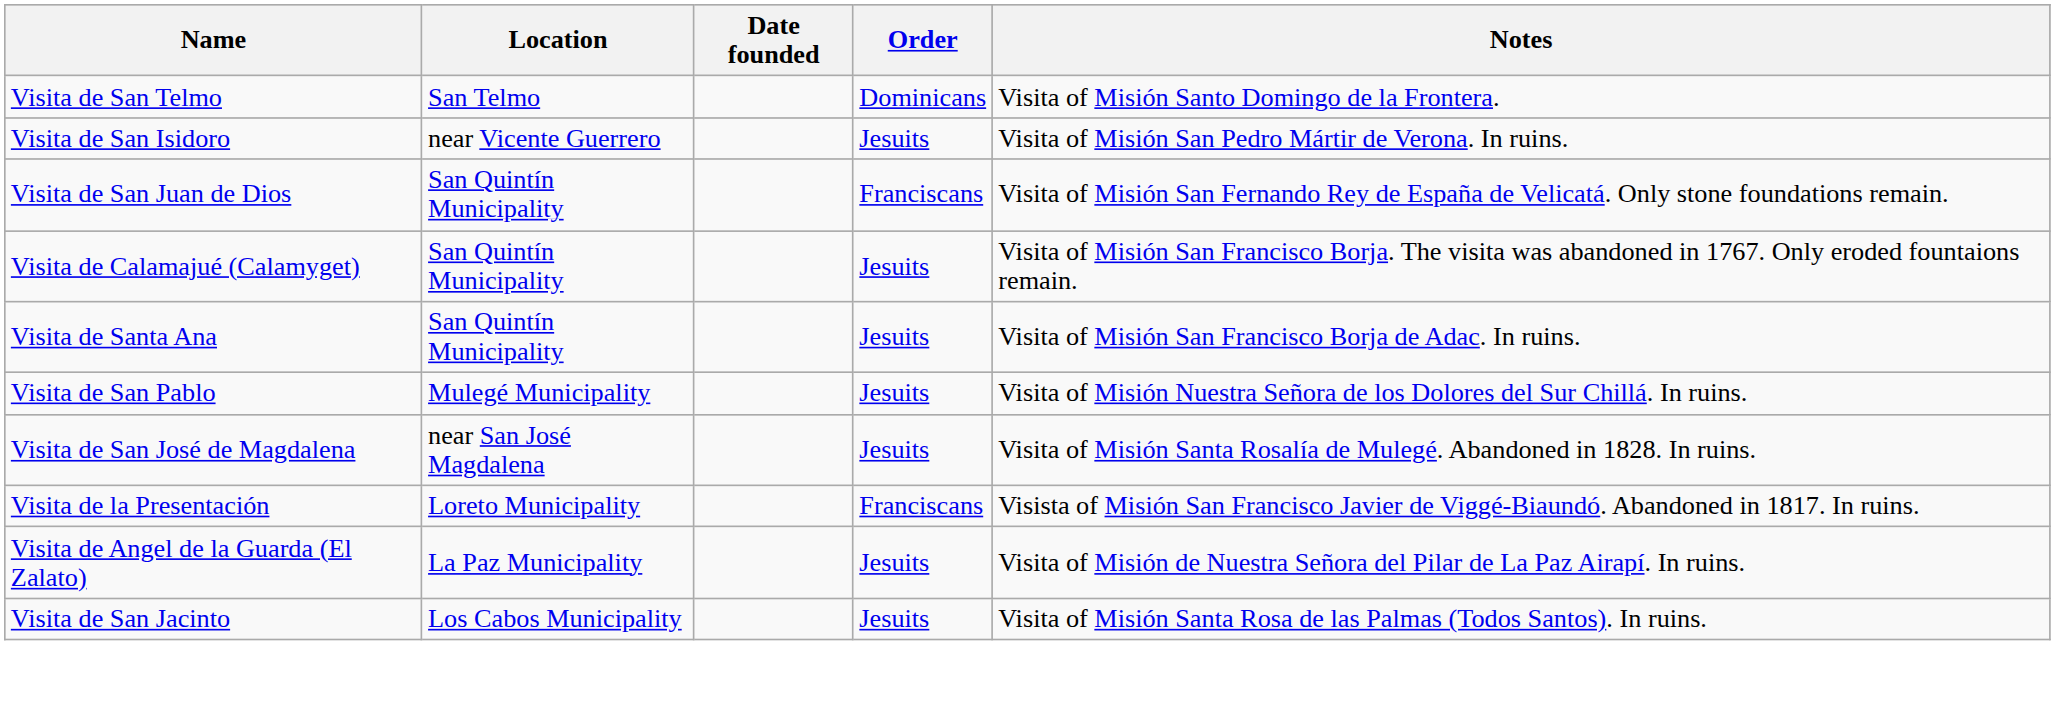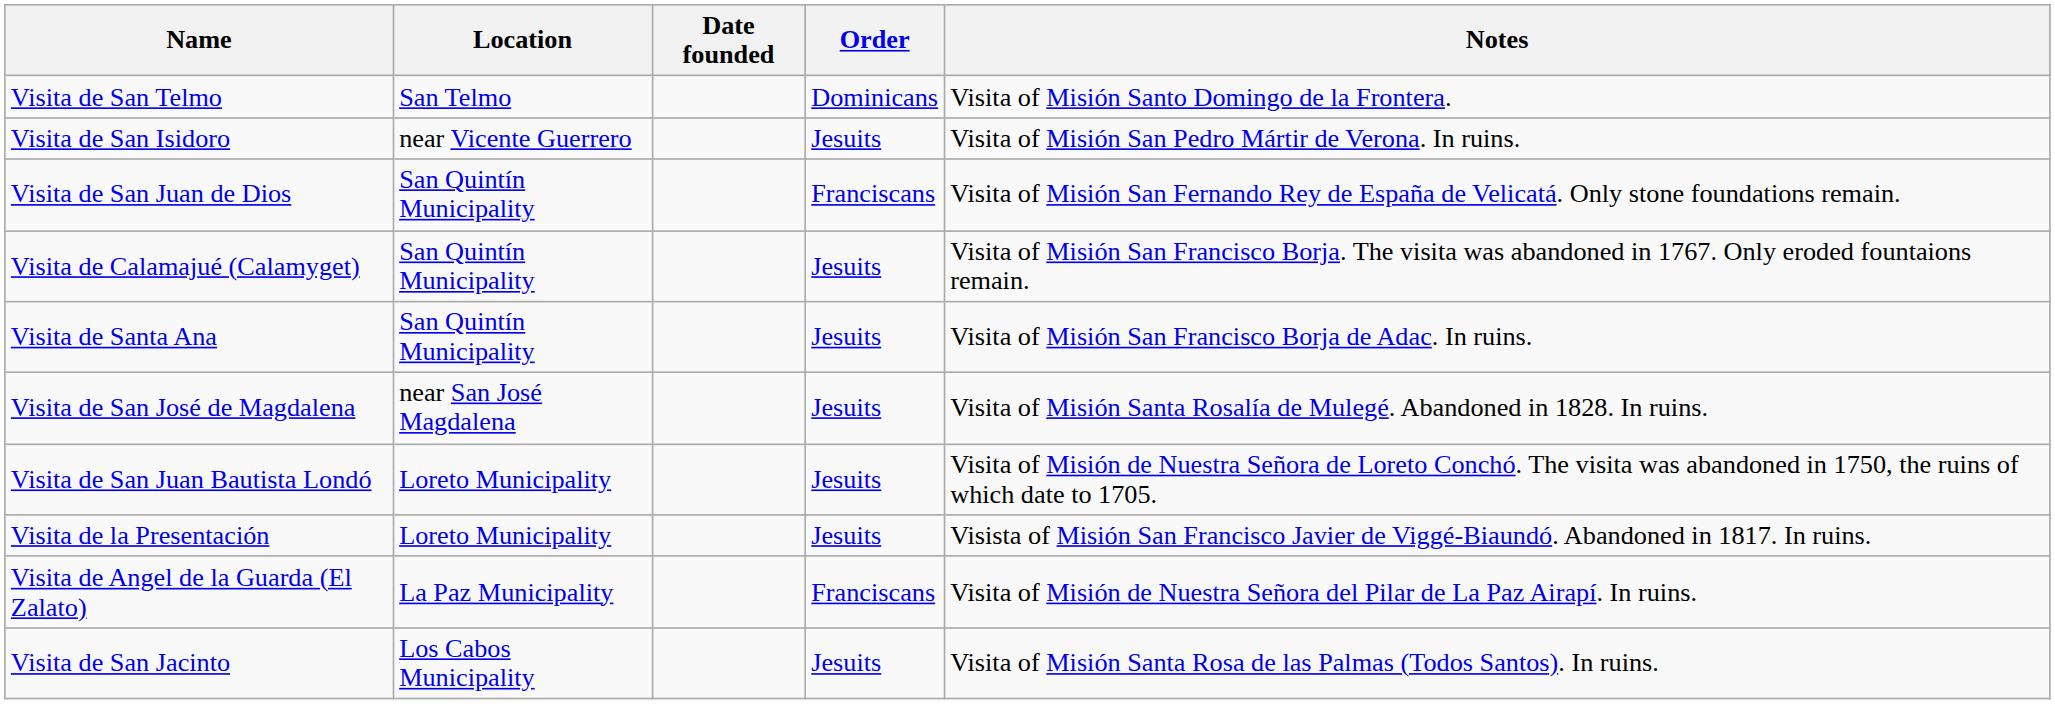 <table class="wikitable sortable">
 <tr>
 <th>Name</th>
 <th>Location</th>
 <th>Date founded</th>
 <th><a href='#'>Order</a></th>
 <th class="unsortable">Notes</th>
 </tr>
 <tr>
 <td><a href='#'>Visita de San Telmo</a></td>
 <td><a href='#'>San Telmo</a><br><small></small></td>
 <td></td>
 <td><a href='#'>Dominicans</a></td>
 <td>Visita of <a href='#'>Misión Santo Domingo de la Frontera</a>.</td>
 </tr>
 <tr>
 <td><a href='#'>Visita de San Isidoro</a></td>
 <td>near <a href='#'>Vicente Guerrero</a><br><small></small></td>
 <td></td>
 <td><a href='#'>Jesuits</a></td>
 <td>Visita of <a href='#'>Misión San Pedro Mártir de Verona</a>. In ruins.</td>
 </tr>
 <tr>
 <td><a href='#'>Visita de San Juan de Dios</a></td>
 <td><a href='#'>San Quintín Municipality</a><br><small></small></td>
 <td></td>
 <td><a href='#'>Franciscans</a></td>
 <td>Visita of <a href='#'>Misión San Fernando Rey de España de Velicatá</a>. Only stone foundations remain.</td>
 </tr>
 <tr>
 <td><a href='#'>Visita de Calamajué (Calamyget)</a></td>
 <td><a href='#'>San Quintín Municipality</a><br><small></small></td>
 <td></td>
 <td><a href='#'>Jesuits</a></td>
 <td>Visita of <a href='#'>Misión San Francisco Borja</a>. The visita was abandoned in 1767. Only eroded fountaions remain.</td>
 </tr>
 <tr>
 <td><a href='#'>Visita de Santa Ana</a></td>
 <td><a href='#'>San Quintín Municipality</a><br><small></small></td>
 <td></td>
 <td><a href='#'>Jesuits</a></td>
 <td>Visita of <a href='#'>Misión San Francisco Borja de Adac</a>. In ruins.</td>
 </tr>
 <tr>
-<td><a href='#'>Visita de San Pablo</a></td>
-<td><a href='#'>Mulegé Municipality</a><br><small></small></td>
-<td></td>
-<td><a href='#'>Jesuits</a></td>
-<td>Visita of <a href='#'>Misión Nuestra Señora de los Dolores del Sur Chillá</a>. In ruins.</td>
-</tr>
-<tr>
 <td><a href='#'>Visita de San José de Magdalena</a></td>
 <td>near <a href='#'>San José Magdalena</a><br><small></small></td>
 <td></td>
 <td><a href='#'>Jesuits</a></td>
 <td>Visita of <a href='#'>Misión Santa Rosalía de Mulegé</a>. Abandoned in 1828. In ruins.</td>
 </tr>
 <tr>
+<td><a href='#'>Visita de San Juan Bautista Londó</a></td>
+<td><a href='#'>Loreto Municipality</a><br><small></small></td>
+<td></td>
+<td><a href='#'>Jesuits</a></td>
+<td>Visita of <a href='#'>Misión de Nuestra Señora de Loreto Conchó</a>. The visita was abandoned in 1750, the ruins of which date to 1705.</td>
+</tr>
+<tr>
 <td><a href='#'>Visita de la Presentación</a></td>
 <td><a href='#'>Loreto Municipality</a><br><small></small></td>
 <td></td>
-<td><a href='#'>Franciscans</a></td>
+<td><a href='#'>Jesuits</a></td>
 <td>Visista of <a href='#'>Misión San Francisco Javier de Viggé-Biaundó</a>. Abandoned in 1817. In ruins.</td>
 </tr>
 <tr>
 <td><a href='#'>Visita de Angel de la Guarda (El Zalato)</a></td>
 <td><a href='#'>La Paz Municipality</a><br><small></small></td>
 <td></td>
-<td><a href='#'>Jesuits</a></td>
+<td><a href='#'>Franciscans</a></td>
 <td>Visita of <a href='#'>Misión de Nuestra Señora del Pilar de La Paz Airapí</a>. In ruins.</td>
 </tr>
 <tr>
 <td><a href='#'>Visita de San Jacinto</a></td>
 <td><a href='#'>Los Cabos Municipality</a><br><small></small></td>
 <td></td>
 <td><a href='#'>Jesuits</a></td>
 <td>Visita of <a href='#'>Misión Santa Rosa de las Palmas (Todos Santos)</a>. In ruins.</td>
 </tr>
 </table>
